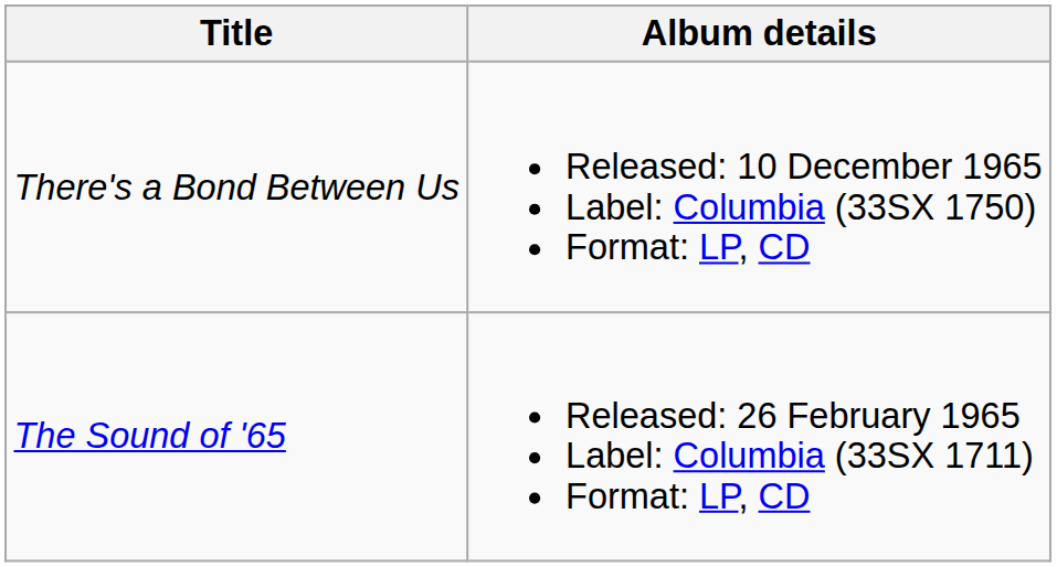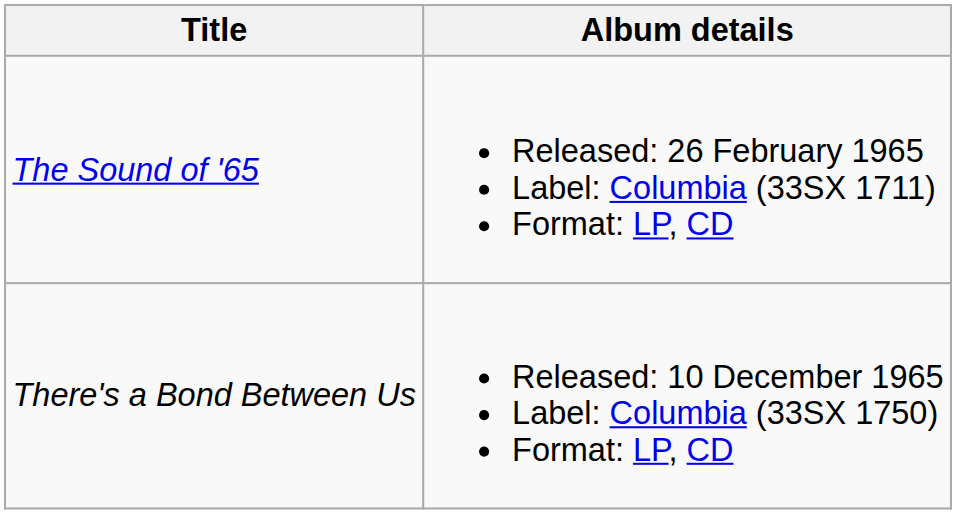 <table class="wikitable">
 <tr>
 <th>Title</th>
 <th>Album details</th>
 </tr>
 <tr>
+<td><em><a href='#'>The Sound of '65</a></em></td>
+<td><br><ul><li>Released: 26 February 1965</li><li>Label: <a href='#'>Columbia</a> (33SX 1711)</li><li>Format: <a href='#'>LP</a>, <a href='#'>CD</a></li></ul></td>
+</tr>
+<tr>
 <td><em>There's a Bond Between Us</em></td>
 <td><br><ul><li>Released: 10 December 1965</li><li>Label: <a href='#'>Columbia</a> (33SX 1750)</li><li>Format: <a href='#'>LP</a>, <a href='#'>CD</a></li></ul></td>
 </tr>
-<tr>
-<td><em><a href='#'>The Sound of '65</a></em></td>
-<td><br><ul><li>Released: 26 February 1965</li><li>Label: <a href='#'>Columbia</a> (33SX 1711)</li><li>Format: <a href='#'>LP</a>, <a href='#'>CD</a></li></ul></td>
-</tr>
 </table>
